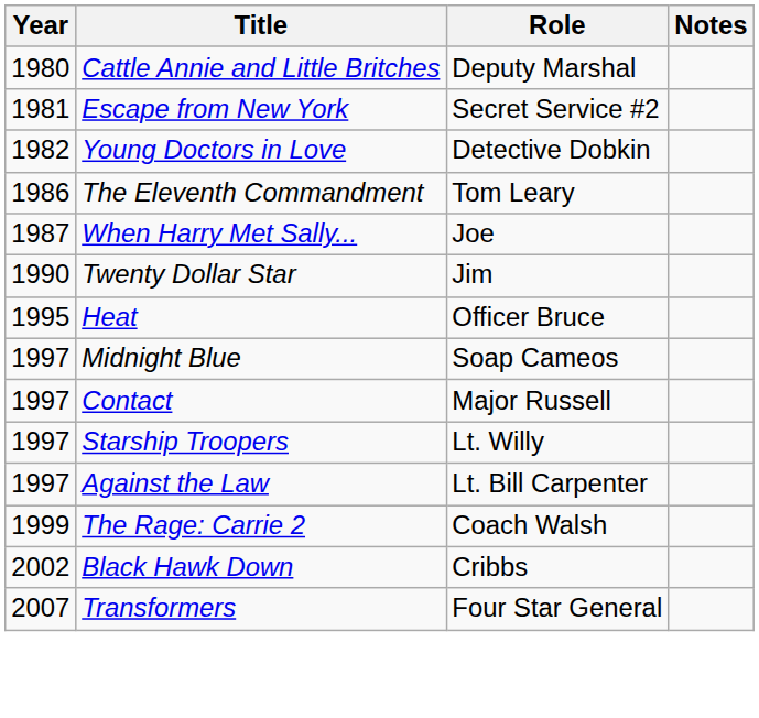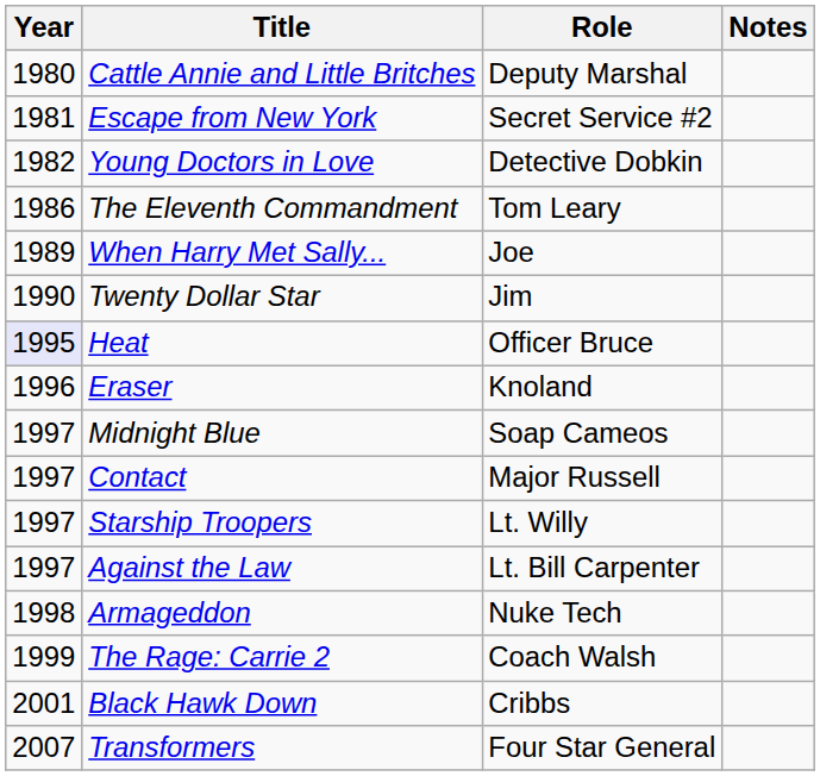 <table class="wikitable sortable">
 <tr>
 <th>Year</th>
 <th>Title</th>
 <th>Role</th>
 <th>Notes</th>
 </tr>
 <tr>
 <td>1980</td>
 <td><em><a href='#'>Cattle Annie and Little Britches</a></em></td>
 <td>Deputy Marshal</td>
 <td></td>
 </tr>
 <tr>
 <td>1981</td>
 <td><em><a href='#'>Escape from New York</a></em></td>
 <td>Secret Service #2</td>
 <td></td>
 </tr>
 <tr>
 <td>1982</td>
 <td><em><a href='#'>Young Doctors in Love</a></em></td>
 <td>Detective Dobkin</td>
 <td></td>
 </tr>
 <tr>
 <td>1986</td>
 <td><em>The Eleventh Commandment</em></td>
 <td>Tom Leary</td>
 <td></td>
 </tr>
 <tr>
-<td>1987</td>
+<td>1989</td>
 <td><em><a href='#'>When Harry Met Sally...</a></em></td>
 <td>Joe</td>
 <td></td>
 </tr>
 <tr>
 <td>1990</td>
 <td><em>Twenty Dollar Star</em></td>
 <td>Jim</td>
 <td></td>
 </tr>
 <tr>
-<td>1995</td>
+<td style="background: lavender;">1995</td>
 <td><a href='#'><em>Heat</em></a></td>
 <td>Officer Bruce</td>
+<td></td>
+</tr>
+<tr>
+<td>1996</td>
+<td><a href='#'><em>Eraser</em></a></td>
+<td>Knoland</td>
 <td></td>
 </tr>
 <tr>
 <td>1997</td>
 <td><em>Midnight Blue</em></td>
 <td>Soap Cameos</td>
 <td></td>
 </tr>
 <tr>
 <td>1997</td>
 <td><a href='#'><em>Contact</em></a></td>
 <td>Major Russell</td>
 <td></td>
 </tr>
 <tr>
 <td>1997</td>
 <td><a href='#'><em>Starship Troopers</em></a></td>
 <td>Lt. Willy</td>
 <td></td>
 </tr>
 <tr>
 <td>1997</td>
 <td><a href='#'><em>Against the Law</em></a></td>
 <td>Lt. Bill Carpenter</td>
 <td></td>
 </tr>
 <tr>
+<td>1998</td>
+<td><a href='#'><em>Armageddon</em></a></td>
+<td>Nuke Tech</td>
+<td></td>
+</tr>
+<tr>
 <td>1999</td>
 <td><em><a href='#'>The Rage: Carrie 2</a></em></td>
 <td>Coach Walsh</td>
 <td></td>
 </tr>
 <tr>
-<td>2002</td>
+<td>2001</td>
 <td><a href='#'><em>Black Hawk Down</em></a></td>
 <td>Cribbs</td>
 <td></td>
 </tr>
 <tr>
 <td>2007</td>
 <td><a href='#'><em>Transformers</em></a></td>
 <td>Four Star General</td>
 <td></td>
 </tr>
 </table>
